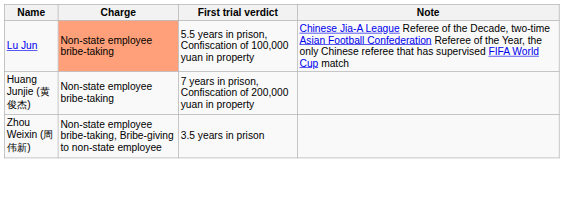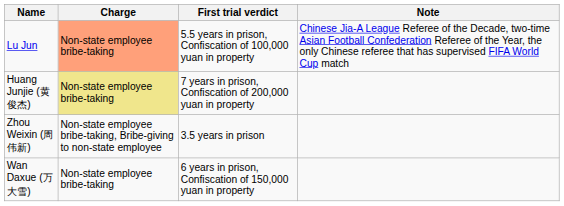 <table class="wikitable sortable">
 <tr>
 <th>Name</th>
 <th>Charge</th>
 <th>First trial verdict</th>
 <th>Note</th>
 </tr>
 <tr>
 <td><a href='#'>Lu Jun</a></td>
 <td style="background: lightsalmon;">Non-state employee bribe-taking</td>
 <td>5.5 years in prison, Confiscation of 100,000 yuan in property</td>
 <td><a href='#'>Chinese Jia-A League</a> Referee of the Decade, two-time <a href='#'>Asian Football Confederation</a> Referee of the Year, the only Chinese referee that has supervised <a href='#'>FIFA World Cup</a> match</td>
 </tr>
 <tr>
 <td>Huang Junjie (黄俊杰)</td>
-<td>Non-state employee bribe-taking</td>
+<td style="background: khaki;">Non-state employee bribe-taking</td>
 <td>7 years in prison, Confiscation of 200,000 yuan in property</td>
 <td></td>
 </tr>
 <tr>
 <td>Zhou Weixin (周伟新)</td>
 <td>Non-state employee bribe-taking, Bribe-giving to non-state employee</td>
 <td>3.5 years in prison</td>
 <td></td>
 </tr>
+<tr>
+<td>Wan Daxue (万大雪)</td>
+<td>Non-state employee bribe-taking</td>
+<td>6 years in prison, Confiscation of 150,000 yuan in property</td>
+<td></td>
+</tr>
 </table>
